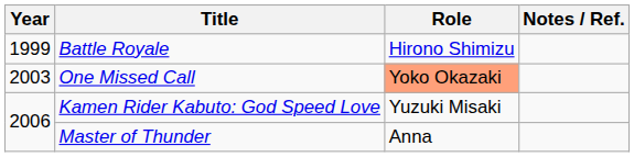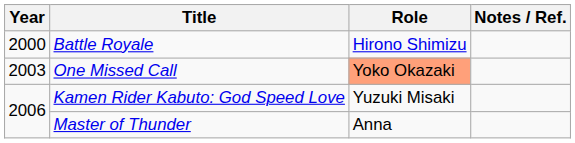 <table class="wikitable sortable">
 <tr>
 <th>Year</th>
 <th>Title</th>
 <th>Role</th>
 <th class = "unsortable">Notes / Ref.</th>
 </tr>
 <tr>
-<td>1999</td>
+<td>2000</td>
 <td><em><a href='#'>Battle Royale</a></em></td>
 <td><a href='#'>Hirono Shimizu</a></td>
 <td></td>
 </tr>
 <tr>
 <td>2003</td>
 <td><em><a href='#'>One Missed Call</a></em></td>
 <td style="background: lightsalmon;">Yoko Okazaki</td>
 <td></td>
 </tr>
 <tr>
 <td rowspan=2>2006</td>
 <td><em><a href='#'>Kamen Rider Kabuto: God Speed Love</a></em></td>
 <td>Yuzuki Misaki</td>
 <td></td>
 </tr>
 <tr>
 <td><em><a href='#'>Master of Thunder</a></em></td>
 <td>Anna</td>
 <td></td>
 </tr>
 </table>
